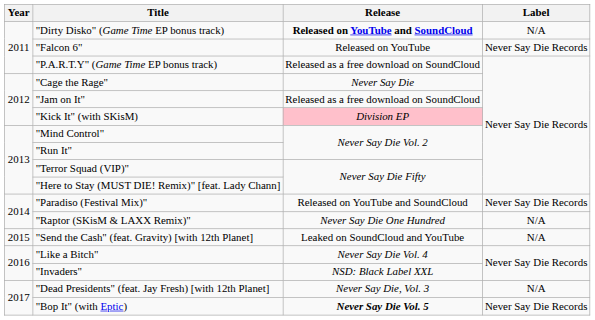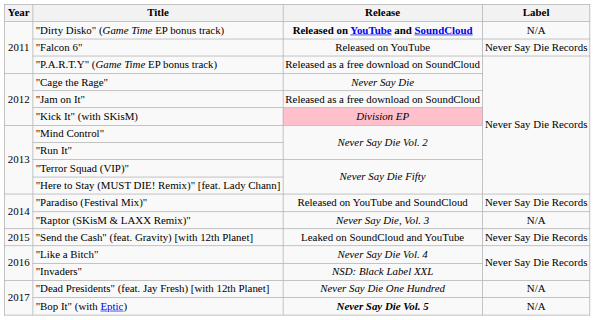 <table class="wikitable">
 <tr>
 <th style="text-align:center; width:35px;">Year</th>
 <th>Title</th>
 <th style="text-align:center;">Release</th>
 <th>Label</th>
 </tr>
 <tr>
 <td rowspan="3" style="text-align:center;">2011</td>
 <td>"Dirty Disko" (<em>Game Time</em> EP bonus track)</td>
 <td style="text-align:center;"><strong>Released on <a href='#'>YouTube</a> and <a href='#'>SoundCloud</a></strong></td>
 <td style="text-align:center;">N/A</td>
 </tr>
 <tr>
 <td>"Falcon 6"</td>
 <td style="text-align:center;">Released on YouTube</td>
 <td style="text-align:center;">Never Say Die Records</td>
 </tr>
 <tr>
 <td>"P.A.R.T.Y" (<em>Game Time</em> EP bonus track)</td>
 <td style="text-align:center;">Released as a free download on SoundCloud</td>
 <td rowspan="8" style="text-align:center;">Never Say Die Records</td>
 </tr>
 <tr>
 <td rowspan="3" style="text-align:center;">2012</td>
 <td>"Cage the Rage"</td>
 <td style="text-align:center;"><em>Never Say Die</em></td>
 </tr>
 <tr>
 <td>"Jam on It"</td>
 <td style="text-align:center;">Released as a free download on SoundCloud</td>
 </tr>
 <tr>
 <td>"Kick It" (with SKisM)</td>
 <td style="background: pink; text-align:center;"><em>Division EP</em></td>
 </tr>
 <tr>
 <td rowspan="4" style="text-align:center;">2013</td>
 <td>"Mind Control"</td>
 <td rowspan="2" style="text-align:center;"><em>Never Say Die Vol. 2</em></td>
 </tr>
 <tr>
 <td>"Run It"</td>
 </tr>
 <tr>
 <td>"Terror Squad (VIP)"</td>
 <td rowspan="2" style="text-align:center;"><em>Never Say Die Fifty</em></td>
 </tr>
 <tr>
 <td>"Here to Stay (MUST DIE! Remix)" [feat. Lady Chann]</td>
 </tr>
 <tr>
 <td rowspan="2" style="text-align:center;">2014</td>
 <td>"Paradiso (Festival Mix)"</td>
 <td style="text-align:center;">Released on YouTube and SoundCloud</td>
 <td style="text-align:center;">Never Say Die Records</td>
 </tr>
 <tr>
 <td>"Raptor (SKisM & LAXX Remix)"</td>
-<td style="text-align:center;"><em>Never Say Die One Hundred</em></td>
+<td style="text-align:center;"><em>Never Say Die, Vol. 3</em></td>
 <td style="text-align:center;">N/A</td>
 </tr>
 <tr>
 <td style="text-align:center;">2015</td>
 <td>"Send the Cash" (feat. Gravity) [with 12th Planet]</td>
 <td style="text-align:center;">Leaked on SoundCloud and YouTube</td>
-<td style="text-align:center;">N/A</td>
+<td style="text-align:center;">Never Say Die Records</td>
 </tr>
 <tr>
 <td rowspan="2" style="text-align:center;">2016</td>
 <td>"Like a Bitch"</td>
 <td style="text-align:center;"><em>Never Say Die Vol. 4</em></td>
 <td rowspan="2" style="text-align:center;">Never Say Die Records</td>
 </tr>
 <tr>
 <td>"Invaders"</td>
 <td style="text-align:center;"><em>NSD: Black Label XXL</em></td>
 </tr>
 <tr>
 <td rowspan="2" style="text-align:center;">2017</td>
 <td>"Dead Presidents" (feat. Jay Fresh) [with 12th Planet]</td>
-<td style="text-align:center;"><em>Never Say Die, Vol. 3</em></td>
+<td style="text-align:center;"><em>Never Say Die One Hundred</em></td>
 <td style="text-align:center;">N/A</td>
 </tr>
 <tr>
 <td>"Bop It" (with <a href='#'>Eptic</a>)</td>
 <td style="text-align:center;"><strong><em>Never Say Die Vol. 5</em></strong></td>
-<td style="text-align:center;">Never Say Die Records</td>
+<td style="text-align:center;">N/A</td>
 </tr>
 </table>
